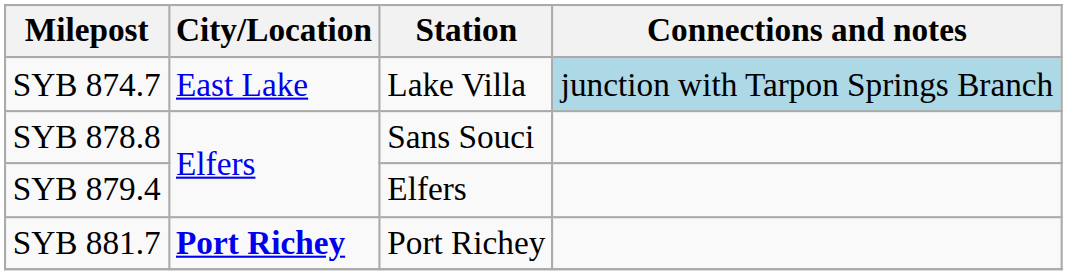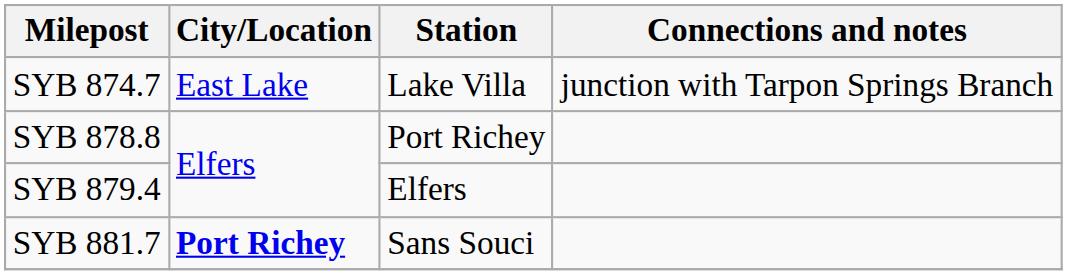 <table class="wikitable">
 <tr>
 <th>Milepost</th>
 <th>City/Location</th>
 <th>Station</th>
 <th>Connections and notes</th>
 </tr>
 <tr>
 <td>SYB 874.7</td>
 <td><a href='#'>East Lake</a></td>
 <td>Lake Villa</td>
-<td style="background: lightblue;">junction with Tarpon Springs Branch</td>
+<td>junction with Tarpon Springs Branch</td>
 </tr>
 <tr>
 <td>SYB 878.8</td>
 <td ! rowspan="2"><a href='#'>Elfers</a></td>
-<td>Sans Souci</td>
+<td>Port Richey</td>
 <td></td>
 </tr>
 <tr>
 <td>SYB 879.4</td>
 <td>Elfers</td>
 <td></td>
 </tr>
 <tr>
 <td>SYB 881.7</td>
 <td><strong><a href='#'>Port Richey</a></strong></td>
-<td>Port Richey</td>
+<td>Sans Souci</td>
 <td></td>
 </tr>
 <tr>
 </tr>
 </table>
